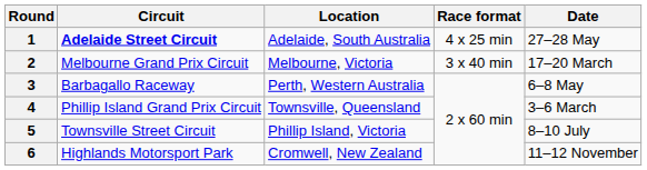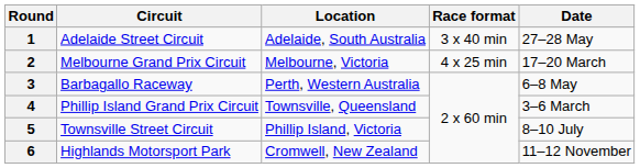 <table class="wikitable" style="font-size: 85%">
 <tr>
 <th>Round</th>
 <th>Circuit</th>
 <th>Location</th>
 <th>Race format</th>
 <th>Date</th>
 </tr>
 <tr>
 <th>1</th>
-<td><strong><a href='#'>Adelaide Street Circuit</a></strong></td>
+<td><a href='#'>Adelaide Street Circuit</a></td>
 <td><a href='#'>Adelaide</a>, <a href='#'>South Australia</a></td>
-<td align=center>4 x 25 min</td>
+<td align=center>3 x 40 min</td>
 <td>27–28 May</td>
 </tr>
 <tr>
 <th>2</th>
 <td><a href='#'>Melbourne Grand Prix Circuit</a></td>
 <td><a href='#'>Melbourne</a>, <a href='#'>Victoria</a></td>
-<td align=center>3 x 40 min</td>
+<td align=center>4 x 25 min</td>
 <td>17–20 March</td>
 </tr>
 <tr>
 <th>3</th>
 <td><a href='#'>Barbagallo Raceway</a></td>
 <td><a href='#'>Perth</a>, <a href='#'>Western Australia</a></td>
 <td rowspan=4 align=center>2 x 60 min</td>
 <td>6–8 May</td>
 </tr>
 <tr>
 <th>4</th>
 <td><a href='#'>Phillip Island Grand Prix Circuit</a></td>
 <td><a href='#'>Townsville</a>, <a href='#'>Queensland</a></td>
 <td>3–6 March</td>
 </tr>
 <tr>
 <th>5</th>
 <td><a href='#'>Townsville Street Circuit</a></td>
 <td><a href='#'>Phillip Island</a>, <a href='#'>Victoria</a></td>
 <td>8–10 July</td>
 </tr>
 <tr>
 <th>6</th>
 <td><a href='#'>Highlands Motorsport Park</a></td>
 <td><a href='#'>Cromwell</a>, <a href='#'>New Zealand</a></td>
 <td>11–12 November</td>
 </tr>
 </table>
